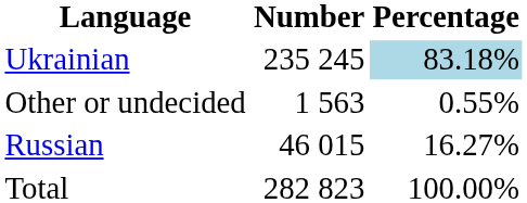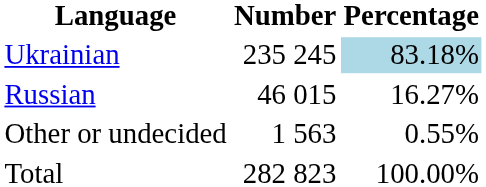 <table class="standard">
 <tr>
 <th>Language</th>
 <th>Number</th>
 <th>Percentage</th>
 </tr>
 <tr>
 <td><a href='#'>Ukrainian</a></td>
 <td align="right">235 245</td>
 <td align="right" style="background: lightblue;">83.18%</td>
 </tr>
 <tr>
+<td><a href='#'>Russian</a></td>
+<td align="right">46 015</td>
+<td align="right">16.27%</td>
+</tr>
+<tr>
 <td>Other or undecided</td>
 <td align="right">1 563</td>
 <td align="right">0.55%</td>
-</tr>
-<tr>
-<td><a href='#'>Russian</a></td>
-<td align="right">46 015</td>
-<td align="right">16.27%</td>
 </tr>
 <tr>
 <td>Total</td>
 <td align="right">282 823</td>
 <td align="right">100.00%</td>
 </tr>
 </table>
